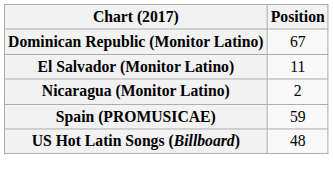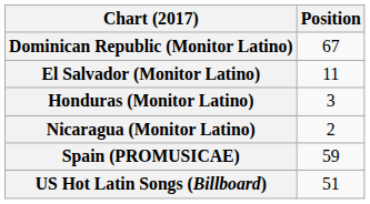 <table class="wikitable sortable plainrowheaders" style="text-align:center">
 <tr>
 <th scope="col">Chart (2017)</th>
 <th scope="col">Position</th>
 </tr>
 <tr>
 <th scope="row">Dominican Republic (Monitor Latino)</th>
 <td>67</td>
 </tr>
 <tr>
 <th scope="row">El Salvador (Monitor Latino)</th>
 <td>11</td>
 </tr>
 <tr>
+<th scope="row">Honduras (Monitor Latino)</th>
+<td>3</td>
+</tr>
+<tr>
 <th scope="row">Nicaragua (Monitor Latino)</th>
 <td>2</td>
 </tr>
 <tr>
 <th scope="row">Spain (PROMUSICAE)</th>
 <td>59</td>
 </tr>
 <tr>
 <th scope="row">US Hot Latin Songs (<em>Billboard</em>)</th>
-<td>48</td>
+<td>51</td>
 </tr>
 </table>
